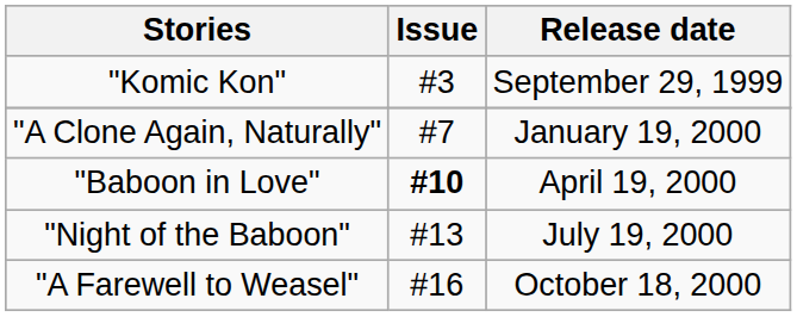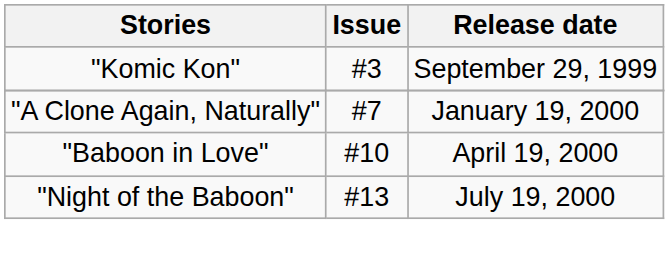 <table class="wikitable" style="text-align:center;">
 <tr>
 <th>Stories</th>
 <th>Issue</th>
 <th>Release date</th>
 </tr>
 <tr>
 <td>"Komic Kon"</td>
 <td>#3</td>
 <td>September 29, 1999</td>
 </tr>
 <tr>
 </tr>
 <tr>
 <td>"A Clone Again, Naturally"</td>
 <td>#7</td>
 <td>January 19, 2000</td>
 </tr>
 <tr>
 <td>"Baboon in Love"</td>
-<td><strong>#10</strong></td>
+<td>#10</td>
 <td>April 19, 2000</td>
 </tr>
 <tr>
 <td>"Night of the Baboon"</td>
 <td>#13</td>
 <td>July 19, 2000</td>
 </tr>
-<tr>
-<td>"A Farewell to Weasel"</td>
-<td>#16</td>
-<td>October 18, 2000</td>
-</tr>
 </table>
